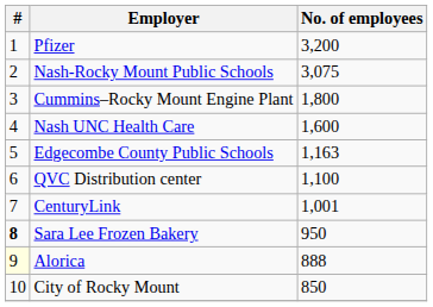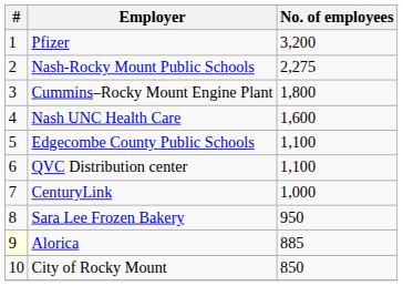 <table class="wikitable">
 <tr>
 <th>#</th>
 <th>Employer</th>
 <th>No. of employees</th>
 </tr>
 <tr>
 <td>1</td>
 <td><a href='#'>Pfizer</a></td>
 <td>3,200</td>
 </tr>
 <tr>
 <td>2</td>
 <td><a href='#'>Nash-Rocky Mount Public Schools</a></td>
-<td>3,075</td>
+<td>2,275</td>
 </tr>
 <tr>
 <td>3</td>
 <td><a href='#'>Cummins</a>–Rocky Mount Engine Plant</td>
 <td>1,800</td>
 </tr>
 <tr>
 <td>4</td>
 <td><a href='#'>Nash UNC Health Care</a></td>
 <td>1,600</td>
 </tr>
 <tr>
 <td>5</td>
 <td><a href='#'>Edgecombe County Public Schools</a></td>
-<td>1,163</td>
+<td>1,100</td>
 </tr>
 <tr>
 <td>6</td>
 <td><a href='#'>QVC</a> Distribution center</td>
 <td>1,100</td>
 </tr>
 <tr>
 <td>7</td>
 <td><a href='#'>CenturyLink</a></td>
-<td>1,001</td>
+<td>1,000</td>
 </tr>
 <tr>
-<td><strong>8</strong></td>
+<td>8</td>
 <td><a href='#'>Sara Lee Frozen Bakery</a></td>
 <td>950</td>
 </tr>
 <tr>
 <td style="background: lightyellow;">9</td>
 <td><a href='#'>Alorica</a></td>
-<td>888</td>
+<td>885</td>
 </tr>
 <tr>
 <td>10</td>
 <td>City of Rocky Mount</td>
 <td>850</td>
 </tr>
 <tr>
 </tr>
 </table>
